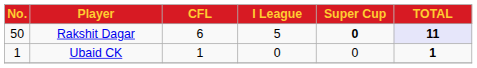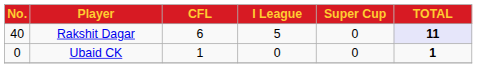 <table class="wikitable sortable alternance" ; style="text-align:center; ">
 <tr>
 <th style="background:#d71a23; color:#ffcd31; text-align:center;" width=10>No.</th>
 <th style="background:#d71a23; color:#ffcd31; text-align:center; width:180px;">Player</th>
 <th style="background:#d71a23; color:#ffcd31; text-align:center;" width=100>CFL</th>
 <th style="background:#d71a23; color:#ffcd31; text-align:center;" width=100>I League</th>
 <th style="background:#d71a23; color:#ffcd31; text-align:center;" width=100>Super Cup</th>
 <th style="background:#d71a23; color:#ffcd31; text-align:center;" width=100>TOTAL</th>
 </tr>
 <tr>
-<td>50</td>
+<td>40</td>
 <td><a href='#'>Rakshit Dagar</a></td>
 <td>6</td>
 <td>5</td>
-<td><strong>0</strong></td>
+<td>0</td>
 <td style="background: lavender;"><strong>11</strong></td>
 </tr>
 <tr>
-<td>1</td>
+<td>0</td>
 <td><a href='#'>Ubaid CK</a></td>
 <td>1</td>
 <td>0</td>
 <td>0</td>
 <td><strong>1</strong></td>
 </tr>
 <tr>
 </tr>
 </table>
